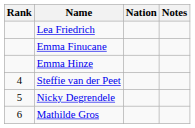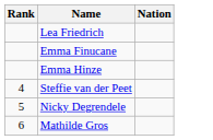 <table class="wikitable sortable" style="text-align:center">
 <tr>
 <th>Rank</th>
 <th>Name</th>
 <th>Nation</th>
-<th>Notes</th>
 </tr>
 <tr>
 <td></td>
 <td align=left><a href='#'>Lea Friedrich</a></td>
 <td align=left></td>
-<td></td>
 </tr>
 <tr>
 <td></td>
 <td align=left><a href='#'>Emma Finucane</a></td>
 <td align=left></td>
-<td></td>
 </tr>
 <tr>
 <td></td>
 <td align=left><a href='#'>Emma Hinze</a></td>
 <td align=left></td>
-<td></td>
 </tr>
 <tr>
 <td>4</td>
 <td align=left><a href='#'>Steffie van der Peet</a></td>
 <td align=left></td>
-<td></td>
 </tr>
 <tr>
 <td>5</td>
 <td align=left><a href='#'>Nicky Degrendele</a></td>
 <td align=left></td>
-<td></td>
 </tr>
 <tr>
 <td>6</td>
 <td align=left><a href='#'>Mathilde Gros</a></td>
 <td align=left></td>
-<td></td>
 </tr>
 </table>
